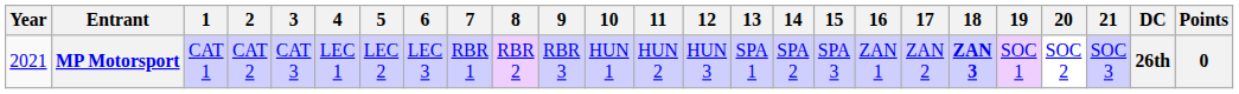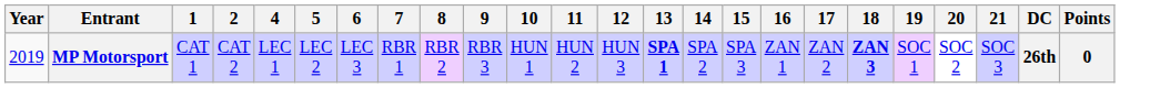 <table class="wikitable" style="text-align:center; font-size:85%">
 <tr>
 <th>Year</th>
 <th>Entrant</th>
 <th>1</th>
 <th>2</th>
-<th>3</th>
 <th>4</th>
 <th>5</th>
 <th>6</th>
 <th>7</th>
 <th>8</th>
 <th>9</th>
 <th>10</th>
 <th>11</th>
 <th>12</th>
 <th>13</th>
 <th>14</th>
 <th>15</th>
 <th>16</th>
 <th>17</th>
 <th>18</th>
 <th>19</th>
 <th>20</th>
 <th>21</th>
 <th>DC</th>
 <th>Points</th>
 </tr>
 <tr>
-<td><a href='#'>2021</a></td>
+<td><a href='#'>2019</a></td>
 <th nowrap><a href='#'>MP Motorsport</a></th>
 <td style="background:#CFCFFF;"><a href='#'>CAT<br>1</a><br></td>
 <td style="background:#CFCFFF;"><a href='#'>CAT<br>2</a><br></td>
-<td style="background:#CFCFFF;"><a href='#'>CAT<br>3</a><br></td>
 <td style="background:#CFCFFF;"><a href='#'>LEC<br>1</a><br></td>
 <td style="background:#CFCFFF;"><a href='#'>LEC<br>2</a><br></td>
 <td style="background:#CFCFFF;"><a href='#'>LEC<br>3</a><br></td>
 <td style="background:#CFCFFF;"><a href='#'>RBR<br>1</a><br></td>
 <td style="background:#EFCFFF;"><a href='#'>RBR<br>2</a><br></td>
 <td style="background:#CFCFFF;"><a href='#'>RBR<br>3</a><br></td>
 <td style="background:#CFCFFF;"><a href='#'>HUN<br>1</a><br></td>
 <td style="background:#CFCFFF;"><a href='#'>HUN<br>2</a><br></td>
 <td style="background:#CFCFFF;"><a href='#'>HUN<br>3</a><br></td>
-<td style="background:#CFCFFF;"><a href='#'>SPA<br>1</a><br></td>
+<td style="background:#CFCFFF;"><strong><a href='#'>SPA<br>1</a><br></strong></td>
 <td style="background:#CFCFFF;"><a href='#'>SPA<br>2</a><br></td>
 <td style="background:#CFCFFF;"><a href='#'>SPA<br>3</a><br></td>
 <td style="background:#CFCFFF;"><a href='#'>ZAN<br>1</a><br></td>
 <td style="background:#CFCFFF;"><a href='#'>ZAN<br>2</a><br></td>
 <td style="background:#CFCFFF;"><strong><a href='#'>ZAN<br>3</a><br></strong></td>
 <td style="background:#EFCFFF;"><a href='#'>SOC<br>1</a><br></td>
 <td style="background:#FFFFFF;"><a href='#'>SOC<br>2</a><br></td>
 <td style="background:#CFCFFF;"><a href='#'>SOC<br>3</a><br></td>
 <th>26th</th>
 <th>0</th>
 </tr>
 </table>
